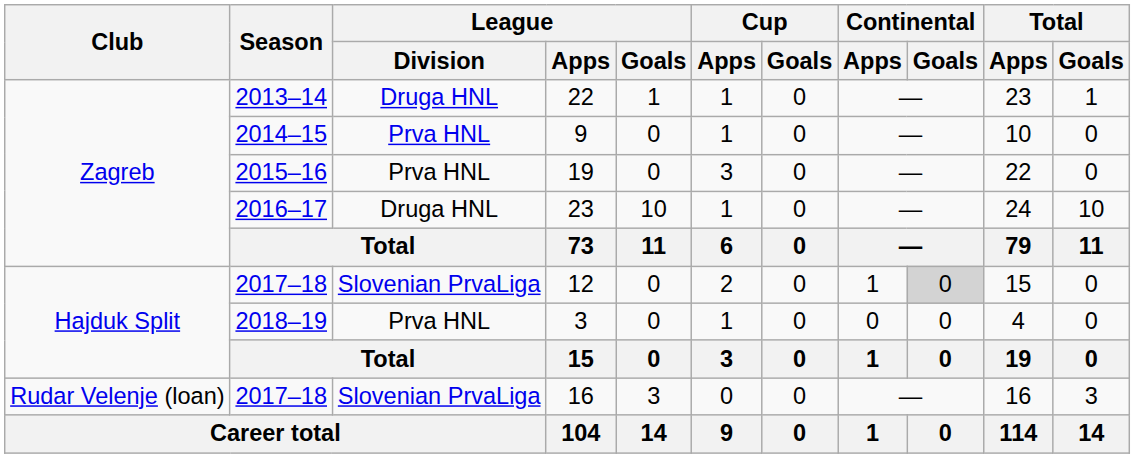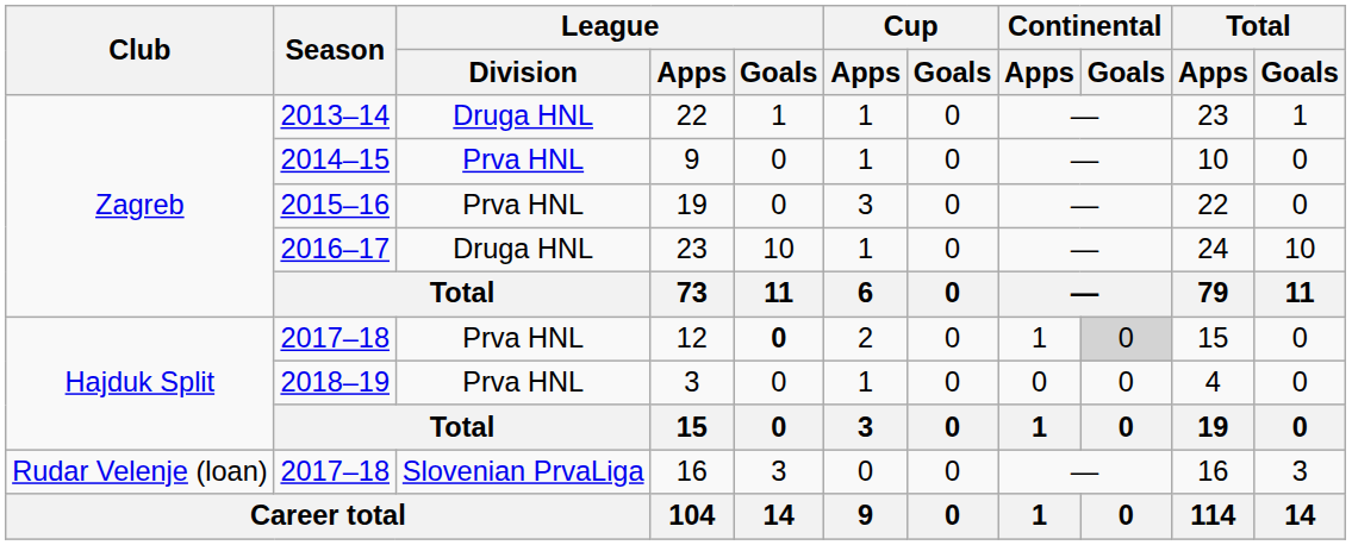 <table class="wikitable" style="text-align: center;">
 <tr>
 <th rowspan="2">Club</th>
 <th rowspan="2">Season</th>
 <th colspan="3">League</th>
 <th colspan="2">Cup</th>
 <th colspan="2">Continental</th>
 <th colspan="2">Total</th>
 </tr>
 <tr>
 <th>Division</th>
 <th>Apps</th>
 <th>Goals</th>
 <th>Apps</th>
 <th>Goals</th>
 <th>Apps</th>
 <th>Goals</th>
 <th>Apps</th>
 <th>Goals</th>
 </tr>
 <tr>
 <td rowspan="5"><a href='#'>Zagreb</a></td>
 <td><a href='#'>2013–14</a></td>
 <td><a href='#'>Druga HNL</a></td>
 <td>22</td>
 <td>1</td>
 <td>1</td>
 <td>0</td>
 <td colspan="2">—</td>
 <td>23</td>
 <td>1</td>
 </tr>
 <tr>
 <td><a href='#'>2014–15</a></td>
 <td><a href='#'>Prva HNL</a></td>
 <td>9</td>
 <td>0</td>
 <td>1</td>
 <td>0</td>
 <td colspan="2">—</td>
 <td>10</td>
 <td>0</td>
 </tr>
 <tr>
 <td><a href='#'>2015–16</a></td>
 <td>Prva HNL</td>
 <td>19</td>
 <td>0</td>
 <td>3</td>
 <td>0</td>
 <td colspan="2">—</td>
 <td>22</td>
 <td>0</td>
 </tr>
 <tr>
 <td><a href='#'>2016–17</a></td>
 <td>Druga HNL</td>
 <td>23</td>
 <td>10</td>
 <td>1</td>
 <td>0</td>
 <td colspan="2">—</td>
 <td>24</td>
 <td>10</td>
 </tr>
 <tr>
 <th colspan="2">Total</th>
 <th>73</th>
 <th>11</th>
 <th>6</th>
 <th>0</th>
 <th colspan="2">—</th>
 <th>79</th>
 <th>11</th>
 </tr>
 <tr>
 <td rowspan="3"><a href='#'>Hajduk Split</a></td>
 <td><a href='#'>2017–18</a></td>
-<td><a href='#'>Slovenian PrvaLiga</a></td>
+<td>Prva HNL</td>
 <td>12</td>
-<td>0</td>
+<td><strong>0</strong></td>
 <td>2</td>
 <td>0</td>
 <td>1</td>
 <td style="background: lightgrey;">0</td>
 <td>15</td>
 <td>0</td>
 </tr>
 <tr>
 <td><a href='#'>2018–19</a></td>
 <td>Prva HNL</td>
 <td>3</td>
 <td>0</td>
 <td>1</td>
 <td>0</td>
 <td>0</td>
 <td>0</td>
 <td>4</td>
 <td>0</td>
 </tr>
 <tr>
 <th colspan="2">Total</th>
 <th>15</th>
 <th>0</th>
 <th>3</th>
 <th>0</th>
 <th>1</th>
 <th>0</th>
 <th>19</th>
 <th>0</th>
 </tr>
 <tr>
 <td rowspan="1"><a href='#'>Rudar Velenje</a> (loan)</td>
 <td><a href='#'>2017–18</a></td>
 <td><a href='#'>Slovenian PrvaLiga</a></td>
 <td>16</td>
 <td>3</td>
 <td>0</td>
 <td>0</td>
 <td colspan="2">—</td>
 <td>16</td>
 <td>3</td>
 </tr>
 <tr>
 <th colspan="3">Career total</th>
 <th>104</th>
 <th>14</th>
 <th>9</th>
 <th>0</th>
 <th>1</th>
 <th>0</th>
 <th>114</th>
 <th>14</th>
 </tr>
 </table>
